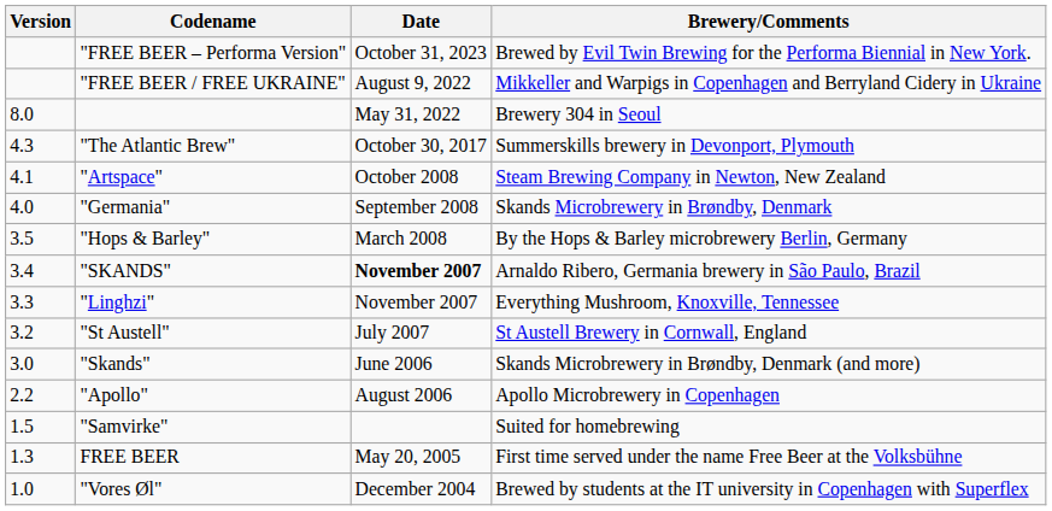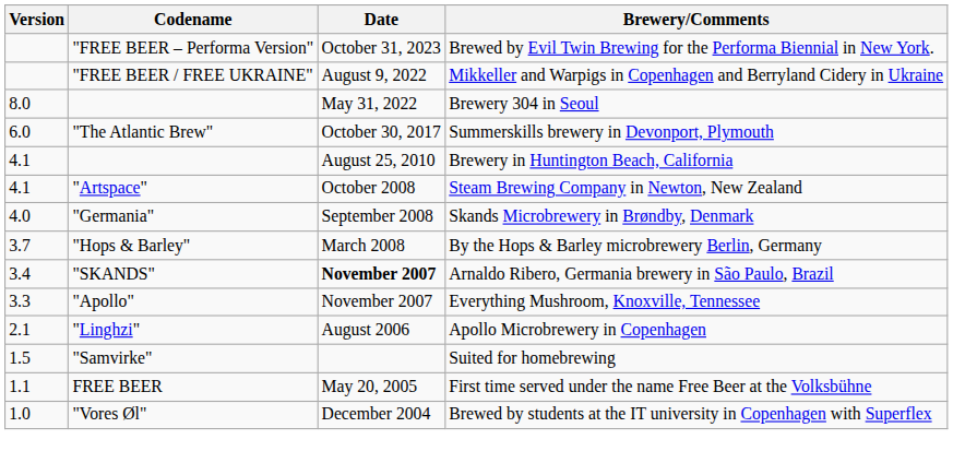 <table class="wikitable sortable" style="font-size:90%;">
 <tr>
 <th>Version</th>
 <th>Codename</th>
 <th>Date</th>
 <th>Brewery/Comments</th>
 </tr>
 <tr>
 <td></td>
 <td>"FREE BEER – Performa Version"</td>
 <td>October 31, 2023</td>
 <td>Brewed by <a href='#'>Evil Twin Brewing</a> for the <a href='#'>Performa Biennial</a> in <a href='#'>New York</a>.</td>
 </tr>
 <tr |->
 <td></td>
 <td>"FREE BEER / FREE UKRAINE"</td>
 <td>August 9, 2022</td>
 <td><a href='#'>Mikkeller</a> and Warpigs in <a href='#'>Copenhagen</a> and Berryland Cidery in <a href='#'>Ukraine</a></td>
 </tr>
 <tr |->
 <td>8.0</td>
 <td></td>
 <td>May 31, 2022</td>
 <td>Brewery 304 in <a href='#'>Seoul</a></td>
 </tr>
 <tr>
-<td>4.3</td>
+<td>6.0</td>
 <td>"The Atlantic Brew"</td>
 <td>October 30, 2017</td>
 <td>Summerskills brewery in <a href='#'>Devonport, Plymouth</a></td>
+</tr>
+<tr>
+<td>4.1</td>
+<td></td>
+<td>August 25, 2010</td>
+<td>Brewery in <a href='#'>Huntington Beach, California</a></td>
 </tr>
 <tr>
 <td>4.1</td>
 <td>"<a href='#'>Artspace</a>"</td>
 <td>October 2008</td>
 <td><a href='#'>Steam Brewing Company</a> in <a href='#'>Newton</a>, New Zealand</td>
 </tr>
 <tr>
 <td>4.0</td>
 <td>"Germania"</td>
 <td>September 2008</td>
 <td>Skands <a href='#'>Microbrewery</a> in <a href='#'>Brøndby</a>, <a href='#'>Denmark</a></td>
 </tr>
 <tr>
-<td>3.5</td>
+<td>3.7</td>
 <td>"Hops & Barley"</td>
 <td>March 2008</td>
 <td>By the Hops & Barley microbrewery <a href='#'>Berlin</a>, Germany</td>
 </tr>
 <tr>
 <td>3.4</td>
 <td>"SKANDS"</td>
 <td><strong>November 2007</strong></td>
 <td>Arnaldo Ribero, Germania brewery in <a href='#'>São Paulo</a>, <a href='#'>Brazil</a></td>
 </tr>
 <tr>
 <td>3.3</td>
-<td>"<a href='#'>Linghzi</a>"</td>
+<td>"Apollo"</td>
 <td>November 2007</td>
 <td>Everything Mushroom, <a href='#'>Knoxville, Tennessee</a></td>
 </tr>
 <tr>
-<td>3.2</td>
-<td>"St Austell"</td>
-<td>July 2007</td>
-<td><a href='#'>St Austell Brewery</a> in <a href='#'>Cornwall</a>, England</td>
-</tr>
-<tr>
-<td>3.0</td>
-<td>"Skands"</td>
-<td>June 2006</td>
-<td>Skands Microbrewery in Brøndby, Denmark (and more)</td>
-</tr>
-<tr>
-<td>2.2</td>
-<td>"Apollo"</td>
+<td>2.1</td>
+<td>"<a href='#'>Linghzi</a>"</td>
 <td>August 2006</td>
 <td>Apollo Microbrewery in <a href='#'>Copenhagen</a></td>
 </tr>
 <tr>
 <td>1.5</td>
 <td>"Samvirke"</td>
 <td></td>
 <td>Suited for homebrewing</td>
 </tr>
 <tr>
-<td>1.3</td>
+<td>1.1</td>
 <td>FREE BEER</td>
 <td>May 20, 2005</td>
 <td>First time served under the name Free Beer at the <a href='#'>Volksbühne</a></td>
 </tr>
 <tr>
 <td>1.0</td>
 <td>"Vores Øl"</td>
 <td>December 2004</td>
 <td>Brewed by students at the IT university in <a href='#'>Copenhagen</a> with <a href='#'>Superflex</a></td>
 </tr>
 </table>
